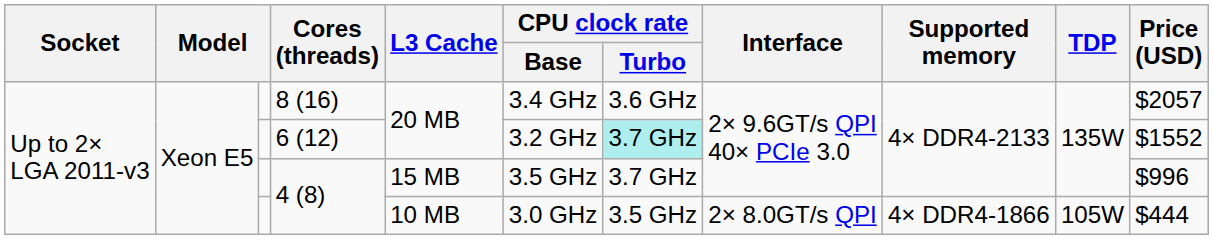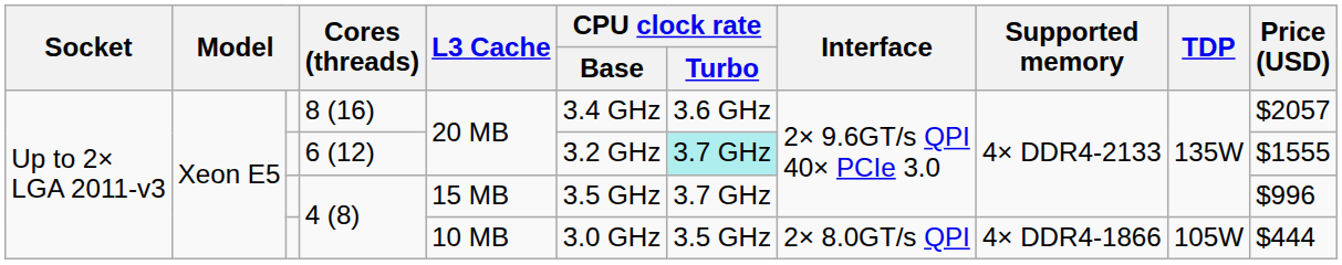 <table class="wikitable">
 <tr>
 <th rowspan="2">Socket</th>
 <th colspan="2" rowspan="2">Model</th>
 <th rowspan="2">Cores<br>(threads)</th>
 <th rowspan="2"><a href='#'>L3 Cache</a></th>
 <th colspan="2">CPU <a href='#'>clock rate</a></th>
 <th rowspan="2">Interface</th>
 <th rowspan="2">Supported<br>memory</th>
 <th rowspan="2"><a href='#'>TDP</a></th>
 <th rowspan="2">Price<br>(USD)</th>
 </tr>
 <tr>
 <th>Base</th>
 <th><a href='#'>Turbo</a></th>
 </tr>
 <tr>
 <td rowspan="4">Up to 2×<br>LGA 2011-v3</td>
 <td rowspan="4">Xeon E5</td>
 <td></td>
 <td>8 (16)</td>
 <td rowspan="2">20 MB</td>
 <td>3.4 GHz</td>
 <td>3.6 GHz</td>
 <td rowspan="3">2× 9.6GT/s <a href='#'>QPI</a><br>40× <a href='#'>PCIe</a> 3.0</td>
 <td rowspan="3">4× DDR4-2133</td>
 <td rowspan="3">135W</td>
 <td>$2057</td>
 </tr>
 <tr>
 <td></td>
 <td>6 (12)</td>
 <td>3.2 GHz</td>
 <td style="background: paleturquoise;">3.7 GHz</td>
-<td>$1552</td>
+<td>$1555</td>
 </tr>
 <tr>
 <td></td>
 <td rowspan="2">4 (8)</td>
 <td>15 MB</td>
 <td>3.5 GHz</td>
 <td>3.7 GHz</td>
 <td>$996</td>
 </tr>
 <tr>
 <td></td>
 <td>10 MB</td>
 <td>3.0 GHz</td>
 <td>3.5 GHz</td>
 <td>2× 8.0GT/s <a href='#'>QPI</a></td>
 <td>4× DDR4-1866</td>
 <td>105W</td>
 <td>$444</td>
 </tr>
 </table>
